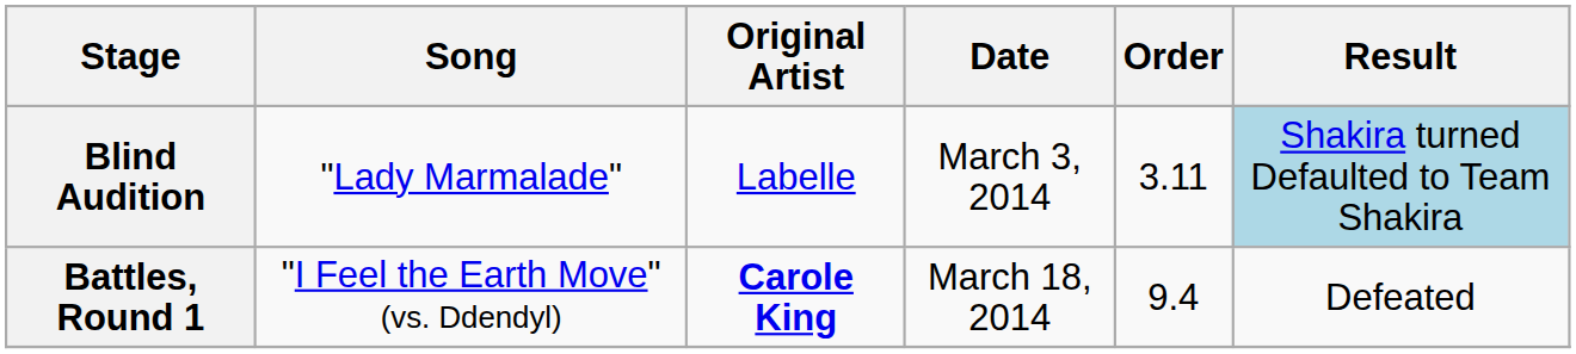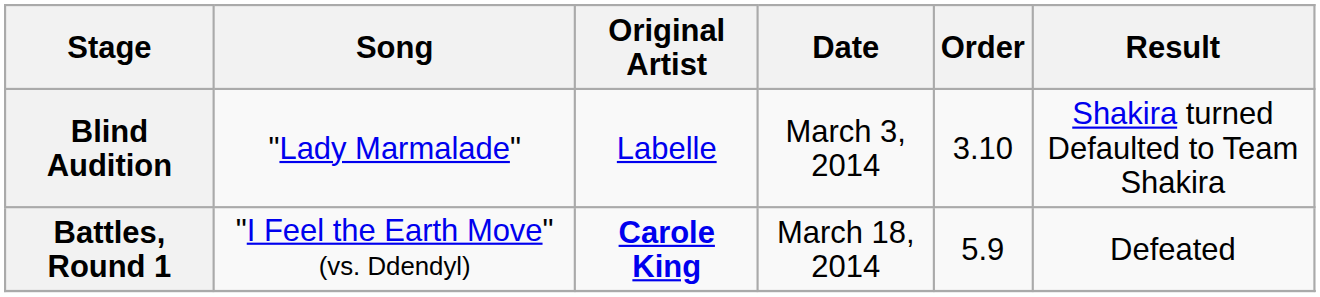 <table class="wikitable" style="text-align:center; font-size:90%; line-height:16px;">
 <tr>
 <th scope="col">Stage</th>
 <th scope="col">Song</th>
 <th scope="col">Original Artist</th>
 <th scope="col">Date</th>
 <th scope="col">Order</th>
 <th scope="col">Result</th>
 </tr>
 <tr>
 <th scope="row">Blind Audition</th>
 <td>"<a href='#'>Lady Marmalade</a>"</td>
 <td><a href='#'>Labelle</a></td>
 <td>March 3, 2014</td>
-<td>3.11</td>
-<td style="background: lightblue;"><a href='#'>Shakira</a> turned<br>Defaulted to Team Shakira</td>
+<td>3.10</td>
+<td><a href='#'>Shakira</a> turned<br>Defaulted to Team Shakira</td>
 </tr>
 <tr>
 <th scope="row">Battles, Round 1</th>
 <td>"<a href='#'>I Feel the Earth Move</a>" <small>(vs. Ddendyl)</small></td>
 <td><strong><a href='#'>Carole King</a></strong></td>
 <td>March 18, 2014</td>
-<td>9.4</td>
+<td>5.9</td>
 <td>Defeated</td>
 </tr>
 <tr>
 </tr>
 </table>
